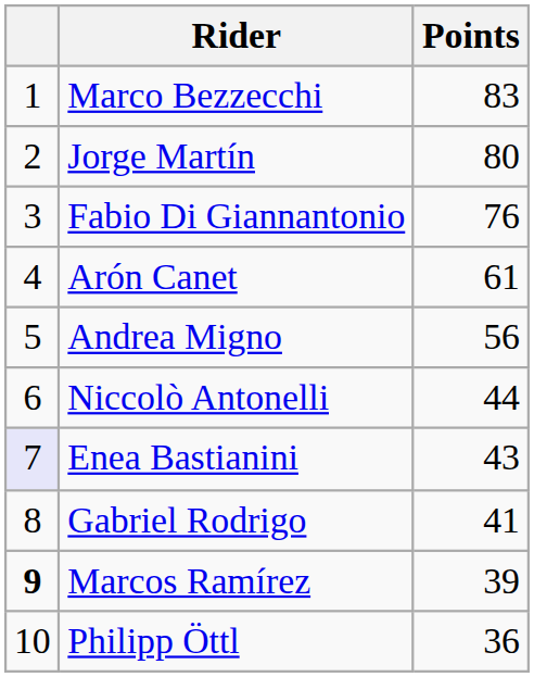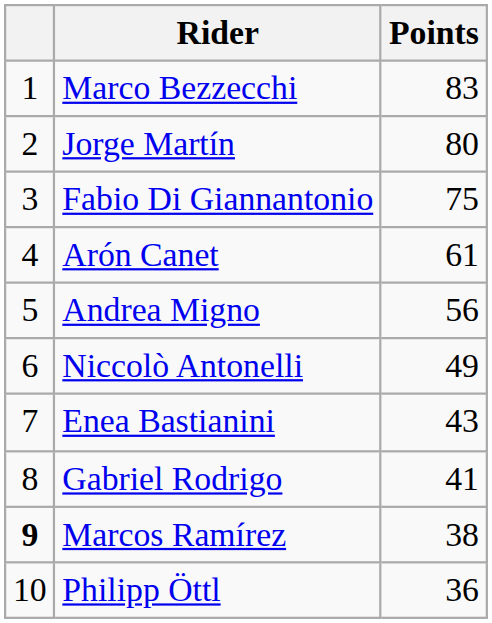 <table class="wikitable" style="font-size: 95%;">
 <tr>
 <th></th>
 <th>Rider</th>
 <th>Points</th>
 </tr>
 <tr>
 <td align=center>1</td>
 <td> <a href='#'>Marco Bezzecchi</a></td>
 <td align=right>83</td>
 </tr>
 <tr>
 <td align=center>2</td>
 <td> <a href='#'>Jorge Martín</a></td>
 <td align=right>80</td>
 </tr>
 <tr>
 <td align=center>3</td>
 <td> <a href='#'>Fabio Di Giannantonio</a></td>
-<td align=right>76</td>
+<td align=right>75</td>
 </tr>
 <tr>
 <td align=center>4</td>
 <td> <a href='#'>Arón Canet</a></td>
 <td align=right>61</td>
 </tr>
 <tr>
 <td align=center>5</td>
 <td> <a href='#'>Andrea Migno</a></td>
 <td align=right>56</td>
 </tr>
 <tr>
 <td align=center>6</td>
 <td> <a href='#'>Niccolò Antonelli</a></td>
-<td align=right>44</td>
+<td align=right>49</td>
 </tr>
 <tr>
-<td align=center style="background: lavender;">7</td>
+<td align=center>7</td>
 <td> <a href='#'>Enea Bastianini</a></td>
 <td align=right>43</td>
 </tr>
 <tr>
 <td align=center>8</td>
 <td> <a href='#'>Gabriel Rodrigo</a></td>
 <td align=right>41</td>
 </tr>
 <tr>
 <td align=center><strong>9</strong></td>
 <td> <a href='#'>Marcos Ramírez</a></td>
-<td align=right>39</td>
+<td align=right>38</td>
 </tr>
 <tr>
 <td align=center>10</td>
 <td> <a href='#'>Philipp Öttl</a></td>
 <td align=right>36</td>
 </tr>
 </table>
